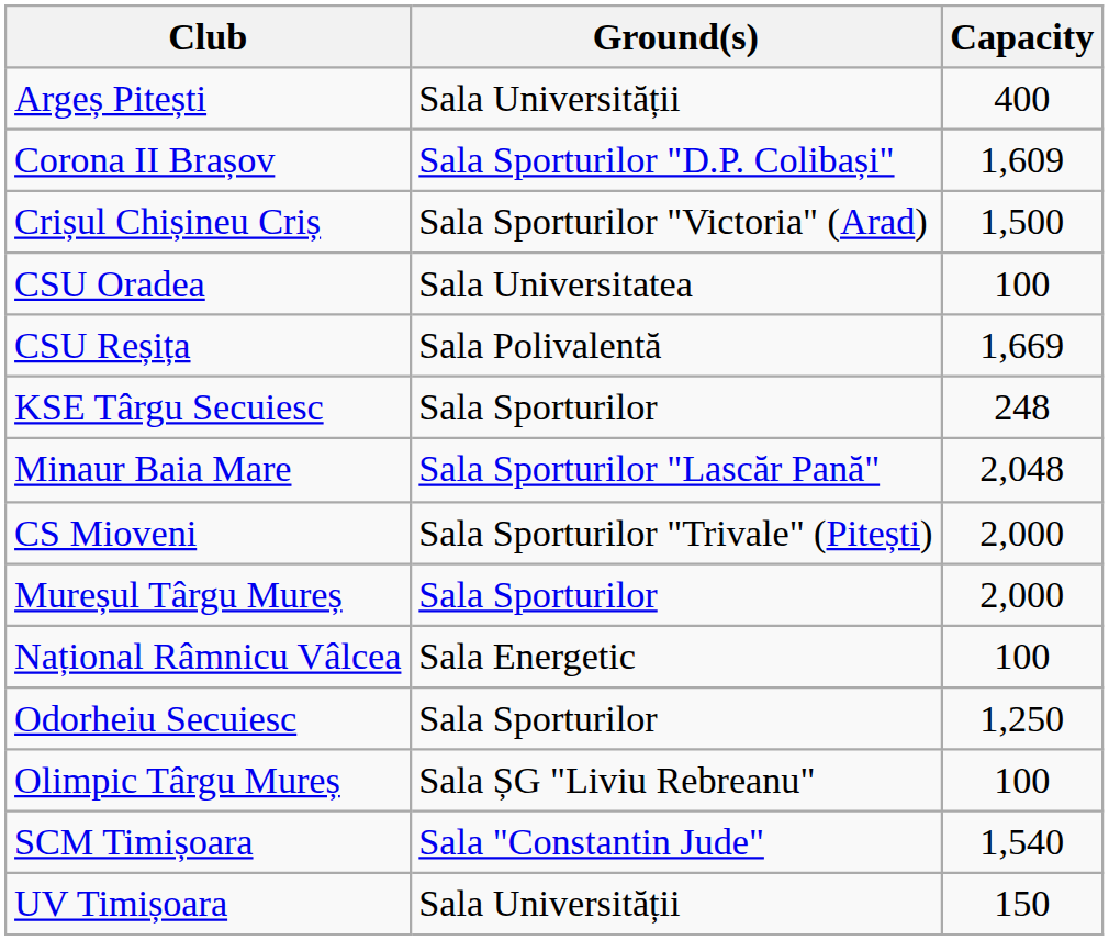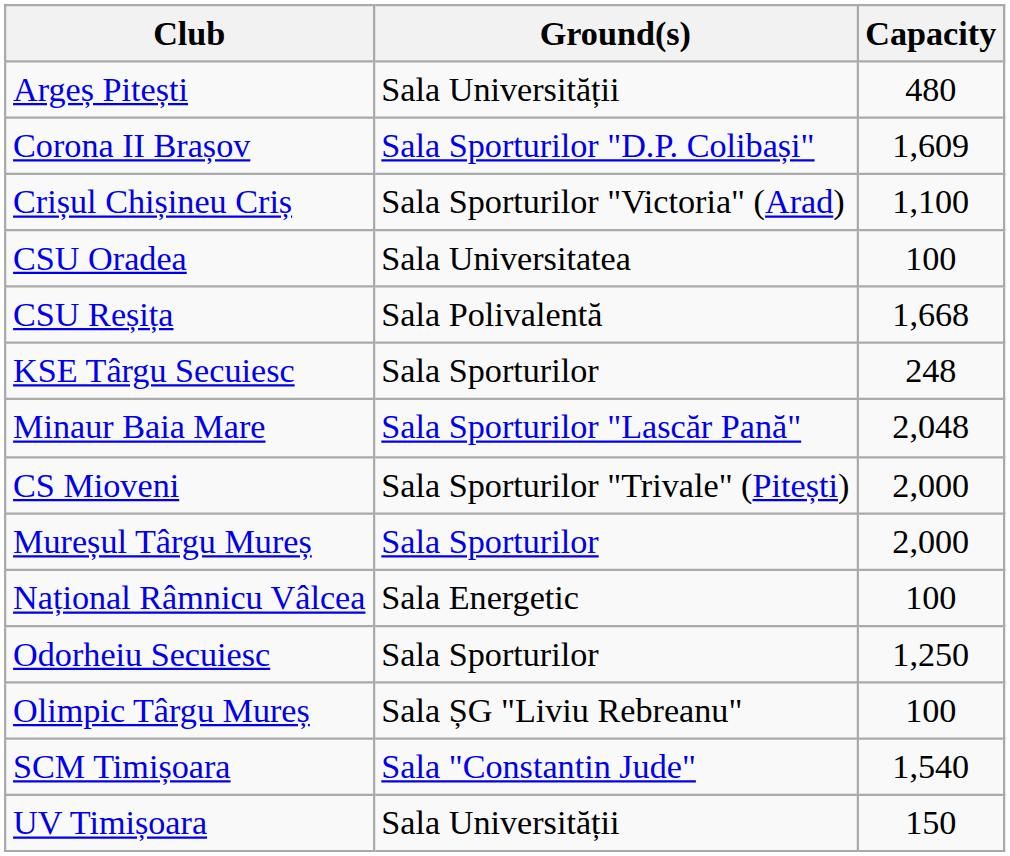 <table class="wikitable sortable" style="font-size:95%;">
 <tr>
 <th>Club</th>
 <th>Ground(s)</th>
 <th>Capacity</th>
 </tr>
 <tr>
 <td><a href='#'>Argeș Pitești</a></td>
 <td>Sala Universității</td>
-<td align=center>400</td>
+<td align=center>480</td>
 </tr>
 <tr>
 <td><a href='#'>Corona II Brașov</a></td>
 <td><a href='#'>Sala Sporturilor "D.P. Colibași"</a></td>
 <td align="center">1,609</td>
 </tr>
 <tr>
 <td><a href='#'>Crișul Chișineu Criș</a></td>
 <td>Sala Sporturilor "Victoria" (<a href='#'>Arad</a>)</td>
-<td align=center>1,500</td>
+<td align=center>1,100</td>
 </tr>
 <tr>
 <td><a href='#'>CSU Oradea</a></td>
 <td>Sala Universitatea</td>
 <td align=center>100</td>
 </tr>
 <tr>
 <td><a href='#'>CSU Reșița</a></td>
 <td>Sala Polivalentă</td>
-<td align=center>1,669</td>
+<td align=center>1,668</td>
 </tr>
 <tr>
 <td><a href='#'>KSE Târgu Secuiesc</a></td>
 <td>Sala Sporturilor</td>
 <td align=center>248</td>
 </tr>
 <tr>
 <td><a href='#'>Minaur Baia Mare</a></td>
 <td><a href='#'>Sala Sporturilor "Lascăr Pană"</a></td>
 <td align=center>2,048</td>
 </tr>
 <tr>
 <td><a href='#'>CS Mioveni</a></td>
 <td>Sala Sporturilor "Trivale" (<a href='#'>Pitești</a>)</td>
 <td align=center>2,000</td>
 </tr>
 <tr>
 <td><a href='#'>Mureșul Târgu Mureș</a></td>
 <td><a href='#'>Sala Sporturilor</a></td>
 <td align=center>2,000</td>
 </tr>
 <tr>
 <td><a href='#'>Național Râmnicu Vâlcea</a></td>
 <td>Sala Energetic</td>
 <td align=center>100</td>
 </tr>
 <tr>
 <td><a href='#'>Odorheiu Secuiesc</a></td>
 <td>Sala Sporturilor</td>
 <td align=center>1,250</td>
 </tr>
 <tr>
 <td><a href='#'>Olimpic Târgu Mureș</a></td>
 <td>Sala ȘG "Liviu Rebreanu"</td>
 <td align=center>100</td>
 </tr>
 <tr>
 <td><a href='#'>SCM Timișoara</a></td>
 <td><a href='#'>Sala "Constantin Jude"</a></td>
 <td align=center>1,540</td>
 </tr>
 <tr>
 <td><a href='#'>UV Timișoara</a></td>
 <td>Sala Universității</td>
 <td align=center>150</td>
 </tr>
 </table>
